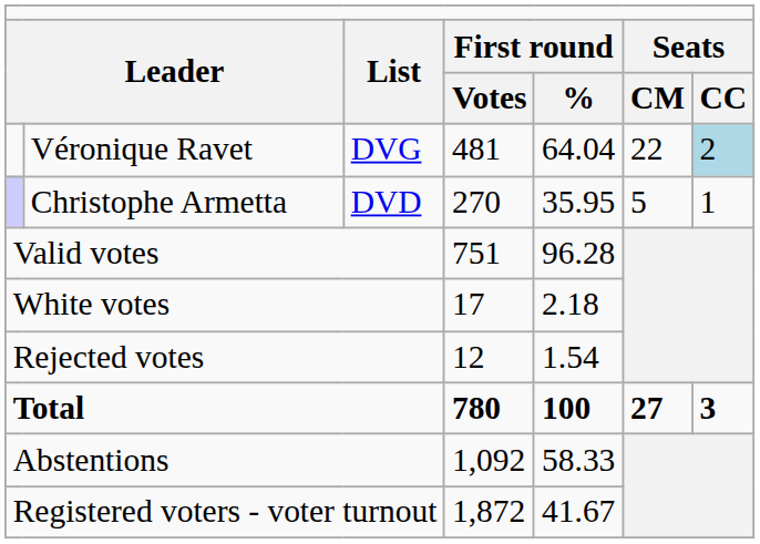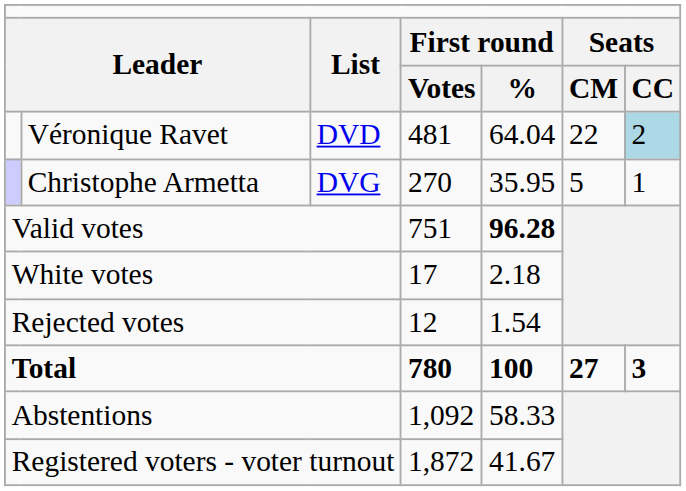 <table class="wikitable">
 <tr>
 <td colspan="7"></td>
 </tr>
 <tr>
 <th colspan="2" rowspan="2">Leader</th>
 <th rowspan="2">List</th>
 <th colspan="2">First round</th>
 <th colspan="2">Seats</th>
 </tr>
 <tr>
 <th>Votes</th>
 <th>%</th>
 <th>CM</th>
 <th>CC</th>
 </tr>
 <tr>
 <td bgcolor=></td>
 <td>Véronique Ravet</td>
-<td><a href='#'>DVG</a></td>
+<td><a href='#'>DVD</a></td>
 <td>481</td>
 <td>64.04</td>
 <td>22</td>
 <td style="background: lightblue;">2</td>
 </tr>
 <tr>
 <td bgcolor="#ccccff"></td>
 <td>Christophe Armetta</td>
-<td><a href='#'>DVD</a></td>
+<td><a href='#'>DVG</a></td>
 <td>270</td>
 <td>35.95</td>
 <td>5</td>
 <td>1</td>
 </tr>
 <tr>
 <td colspan="3">Valid votes</td>
 <td>751</td>
-<td>96.28</td>
+<td><strong>96.28</strong></td>
 <th colspan="2" rowspan="3"></th>
 </tr>
 <tr>
 <td colspan="3">White votes</td>
 <td>17</td>
 <td>2.18</td>
 </tr>
 <tr>
 <td colspan="3">Rejected votes</td>
 <td>12</td>
 <td>1.54</td>
 </tr>
 <tr>
 <td colspan="3"><strong>Total</strong></td>
 <td><strong>780</strong></td>
 <td><strong>100</strong></td>
 <td><strong>27</strong></td>
 <td><strong>3</strong></td>
 </tr>
 <tr>
 <td colspan="3">Abstentions</td>
 <td>1,092</td>
 <td>58.33</td>
 <th colspan="2" rowspan="2"></th>
 </tr>
 <tr>
 <td colspan="3">Registered voters - voter turnout</td>
 <td>1,872</td>
 <td>41.67</td>
 </tr>
 </table>
